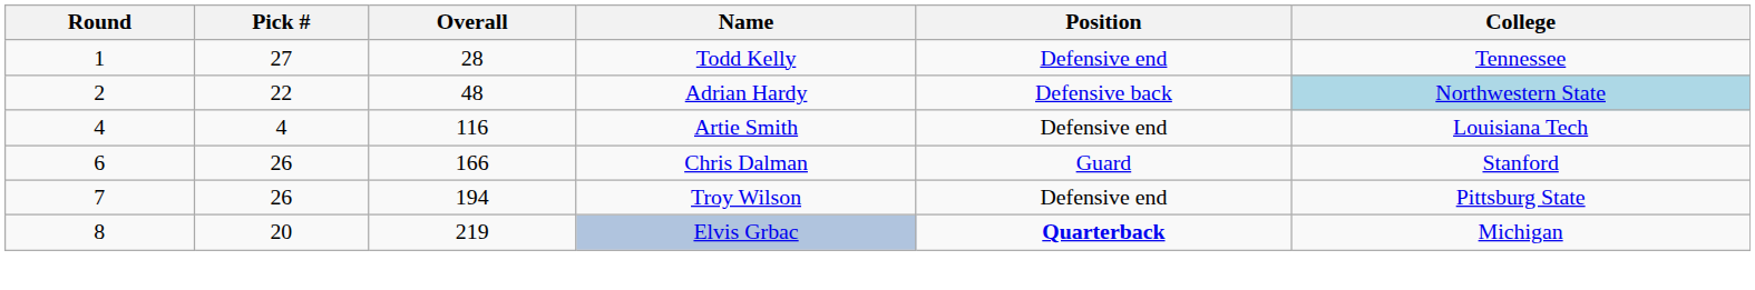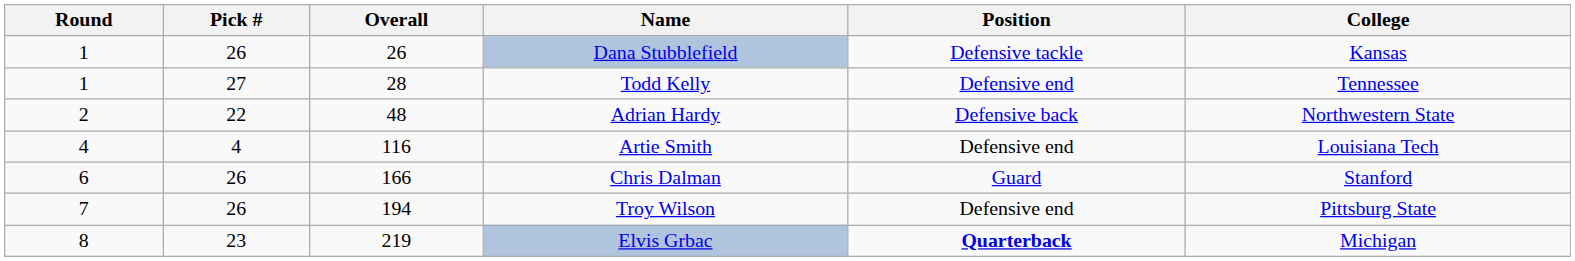 <table class="wikitable sortable sortable" style="width: 100%; text-align:center">
 <tr>
 <th>Round</th>
 <th>Pick #</th>
 <th>Overall</th>
 <th>Name</th>
 <th>Position</th>
 <th>College</th>
+</tr>
+<tr>
+<td>1</td>
+<td>26</td>
+<td>26</td>
+<td bgcolor=lightsteelblue><a href='#'>Dana Stubblefield</a></td>
+<td><a href='#'>Defensive tackle</a></td>
+<td><a href='#'>Kansas</a></td>
 </tr>
 <tr>
 <td>1</td>
 <td>27</td>
 <td>28</td>
 <td><a href='#'>Todd Kelly</a></td>
 <td><a href='#'>Defensive end</a></td>
 <td><a href='#'>Tennessee</a></td>
 </tr>
 <tr>
 <td>2</td>
 <td>22</td>
 <td>48</td>
 <td><a href='#'>Adrian Hardy</a></td>
 <td><a href='#'>Defensive back</a></td>
-<td style="background: lightblue;"><a href='#'>Northwestern State</a></td>
+<td><a href='#'>Northwestern State</a></td>
 </tr>
 <tr>
 <td>4</td>
 <td>4</td>
 <td>116</td>
 <td><a href='#'>Artie Smith</a></td>
 <td>Defensive end</td>
 <td><a href='#'>Louisiana Tech</a></td>
 </tr>
 <tr>
 <td>6</td>
 <td>26</td>
 <td>166</td>
 <td><a href='#'>Chris Dalman</a></td>
 <td><a href='#'>Guard</a></td>
 <td><a href='#'>Stanford</a></td>
 </tr>
 <tr>
 <td>7</td>
 <td>26</td>
 <td>194</td>
 <td><a href='#'>Troy Wilson</a></td>
 <td>Defensive end</td>
 <td><a href='#'>Pittsburg State</a></td>
 </tr>
 <tr>
 <td>8</td>
-<td>20</td>
+<td>23</td>
 <td>219</td>
 <td bgcolor=lightsteelblue><a href='#'>Elvis Grbac</a></td>
 <td><strong><a href='#'>Quarterback</a></strong></td>
 <td><a href='#'>Michigan</a></td>
 </tr>
 </table>
